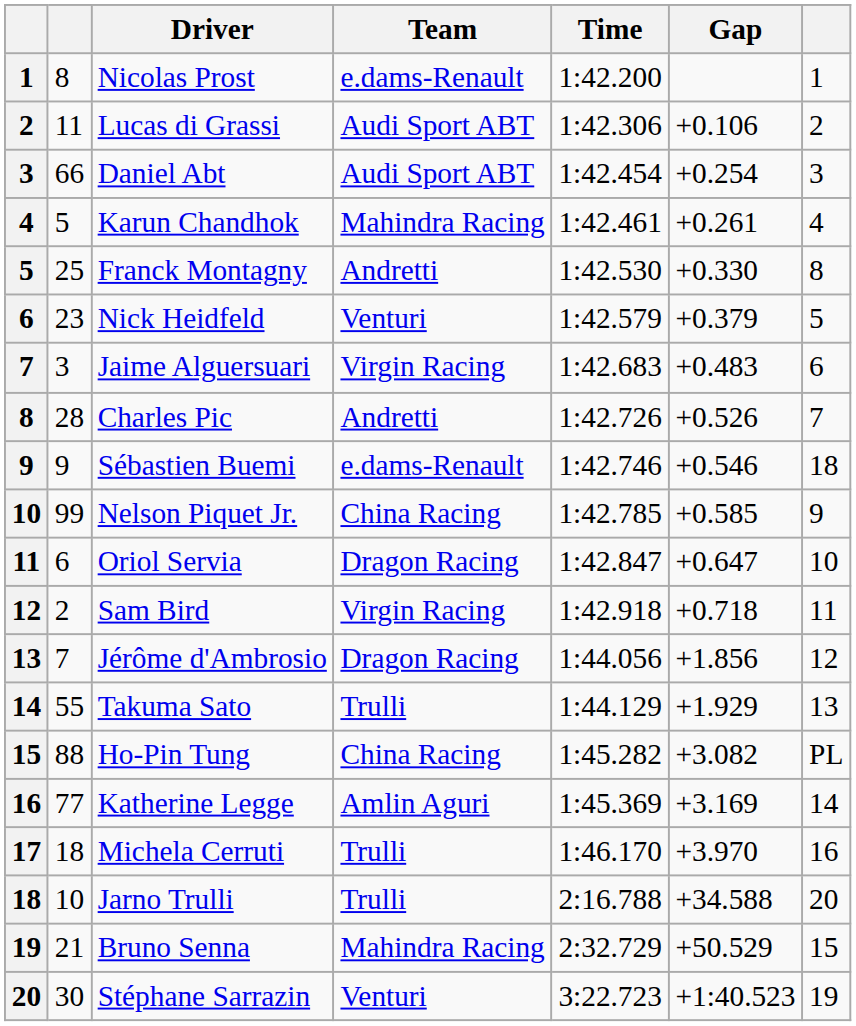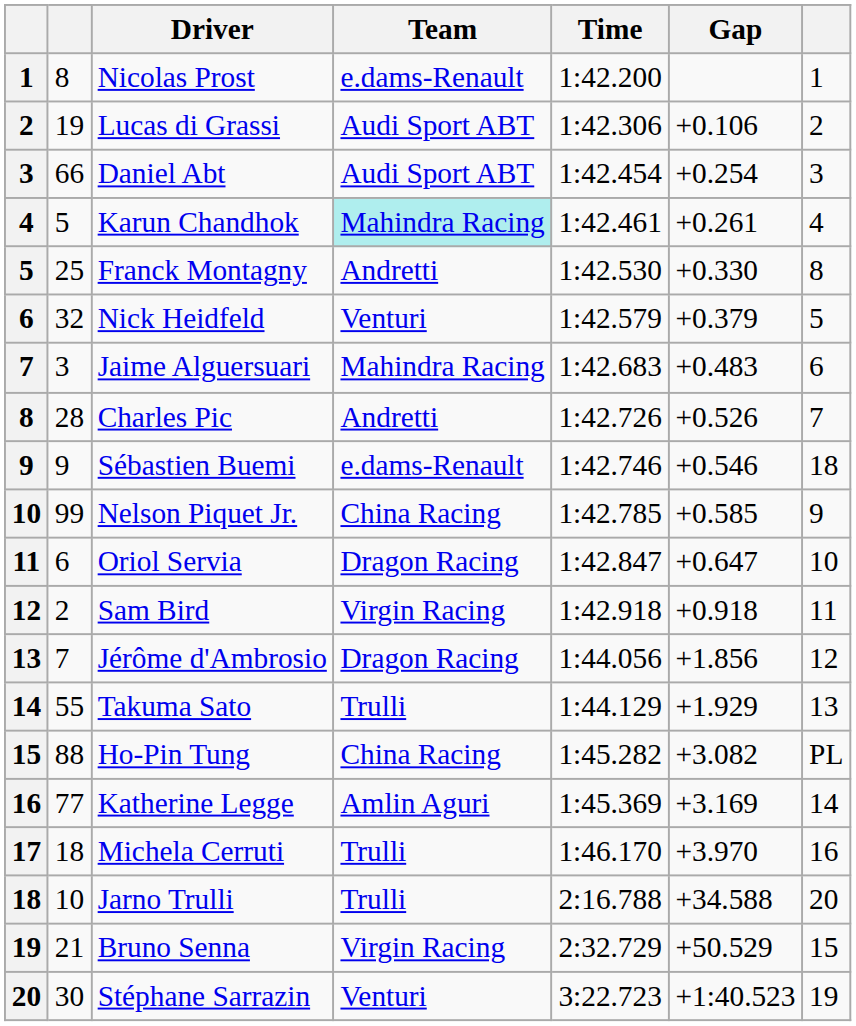 <table class=wikitable style="font-size:95%">
 <tr>
 <th></th>
 <th></th>
 <th>Driver</th>
 <th>Team</th>
 <th>Time</th>
 <th>Gap</th>
 <th></th>
 </tr>
 <tr>
 <th>1</th>
 <td>8</td>
 <td> <a href='#'>Nicolas Prost</a></td>
 <td><a href='#'>e.dams-Renault</a></td>
 <td>1:42.200</td>
 <td></td>
 <td>1</td>
 </tr>
 <tr>
 <th>2</th>
-<td>11</td>
+<td>19</td>
 <td> <a href='#'>Lucas di Grassi</a></td>
 <td><a href='#'>Audi Sport ABT</a></td>
 <td>1:42.306</td>
 <td>+0.106</td>
 <td>2</td>
 </tr>
 <tr>
 <th>3</th>
 <td>66</td>
 <td> <a href='#'>Daniel Abt</a></td>
 <td><a href='#'>Audi Sport ABT</a></td>
 <td>1:42.454</td>
 <td>+0.254</td>
 <td>3</td>
 </tr>
 <tr>
 <th>4</th>
 <td>5</td>
 <td> <a href='#'>Karun Chandhok</a></td>
-<td><a href='#'>Mahindra Racing</a></td>
+<td style="background: paleturquoise;"><a href='#'>Mahindra Racing</a></td>
 <td>1:42.461</td>
 <td>+0.261</td>
 <td>4</td>
 </tr>
 <tr>
 <th>5</th>
 <td>25</td>
 <td> <a href='#'>Franck Montagny</a></td>
 <td><a href='#'>Andretti</a></td>
 <td>1:42.530</td>
 <td>+0.330</td>
 <td>8</td>
 </tr>
 <tr>
 <th>6</th>
-<td>23</td>
+<td>32</td>
 <td> <a href='#'>Nick Heidfeld</a></td>
 <td><a href='#'>Venturi</a></td>
 <td>1:42.579</td>
 <td>+0.379</td>
 <td>5</td>
 </tr>
 <tr>
 <th>7</th>
 <td>3</td>
 <td> <a href='#'>Jaime Alguersuari</a></td>
-<td><a href='#'>Virgin Racing</a></td>
+<td><a href='#'>Mahindra Racing</a></td>
 <td>1:42.683</td>
 <td>+0.483</td>
 <td>6</td>
 </tr>
 <tr>
 <th>8</th>
 <td>28</td>
 <td> <a href='#'>Charles Pic</a></td>
 <td><a href='#'>Andretti</a></td>
 <td>1:42.726</td>
 <td>+0.526</td>
 <td>7</td>
 </tr>
 <tr>
 <th>9</th>
 <td>9</td>
 <td> <a href='#'>Sébastien Buemi</a></td>
 <td><a href='#'>e.dams-Renault</a></td>
 <td>1:42.746</td>
 <td>+0.546</td>
 <td>18</td>
 </tr>
 <tr>
 <th>10</th>
 <td>99</td>
 <td> <a href='#'>Nelson Piquet Jr.</a></td>
 <td><a href='#'>China Racing</a></td>
 <td>1:42.785</td>
 <td>+0.585</td>
 <td>9</td>
 </tr>
 <tr>
 <th>11</th>
 <td>6</td>
 <td> <a href='#'>Oriol Servia</a></td>
 <td><a href='#'>Dragon Racing</a></td>
 <td>1:42.847</td>
 <td>+0.647</td>
 <td>10</td>
 </tr>
 <tr>
 <th>12</th>
 <td>2</td>
 <td> <a href='#'>Sam Bird</a></td>
 <td><a href='#'>Virgin Racing</a></td>
 <td>1:42.918</td>
-<td>+0.718</td>
+<td>+0.918</td>
 <td>11</td>
 </tr>
 <tr>
 <th>13</th>
 <td>7</td>
 <td> <a href='#'>Jérôme d'Ambrosio</a></td>
 <td><a href='#'>Dragon Racing</a></td>
 <td>1:44.056</td>
 <td>+1.856</td>
 <td>12</td>
 </tr>
 <tr>
 <th>14</th>
 <td>55</td>
 <td> <a href='#'>Takuma Sato</a></td>
 <td><a href='#'>Trulli</a></td>
 <td>1:44.129</td>
 <td>+1.929</td>
 <td>13</td>
 </tr>
 <tr>
 <th>15</th>
 <td>88</td>
 <td> <a href='#'>Ho-Pin Tung</a></td>
 <td><a href='#'>China Racing</a></td>
 <td>1:45.282</td>
 <td>+3.082</td>
 <td>PL</td>
 </tr>
 <tr>
 <th>16</th>
 <td>77</td>
 <td> <a href='#'>Katherine Legge</a></td>
 <td><a href='#'>Amlin Aguri</a></td>
 <td>1:45.369</td>
 <td>+3.169</td>
 <td>14</td>
 </tr>
 <tr>
 <th>17</th>
 <td>18</td>
 <td> <a href='#'>Michela Cerruti</a></td>
 <td><a href='#'>Trulli</a></td>
 <td>1:46.170</td>
 <td>+3.970</td>
 <td>16</td>
 </tr>
 <tr>
 <th>18</th>
 <td>10</td>
 <td> <a href='#'>Jarno Trulli</a></td>
 <td><a href='#'>Trulli</a></td>
 <td>2:16.788</td>
 <td>+34.588</td>
 <td>20</td>
 </tr>
 <tr>
 <th>19</th>
 <td>21</td>
 <td> <a href='#'>Bruno Senna</a></td>
-<td><a href='#'>Mahindra Racing</a></td>
+<td><a href='#'>Virgin Racing</a></td>
 <td>2:32.729</td>
 <td>+50.529</td>
 <td>15</td>
 </tr>
 <tr>
 <th>20</th>
 <td>30</td>
 <td> <a href='#'>Stéphane Sarrazin</a></td>
 <td><a href='#'>Venturi</a></td>
 <td>3:22.723</td>
 <td>+1:40.523</td>
 <td>19</td>
 </tr>
 </table>
